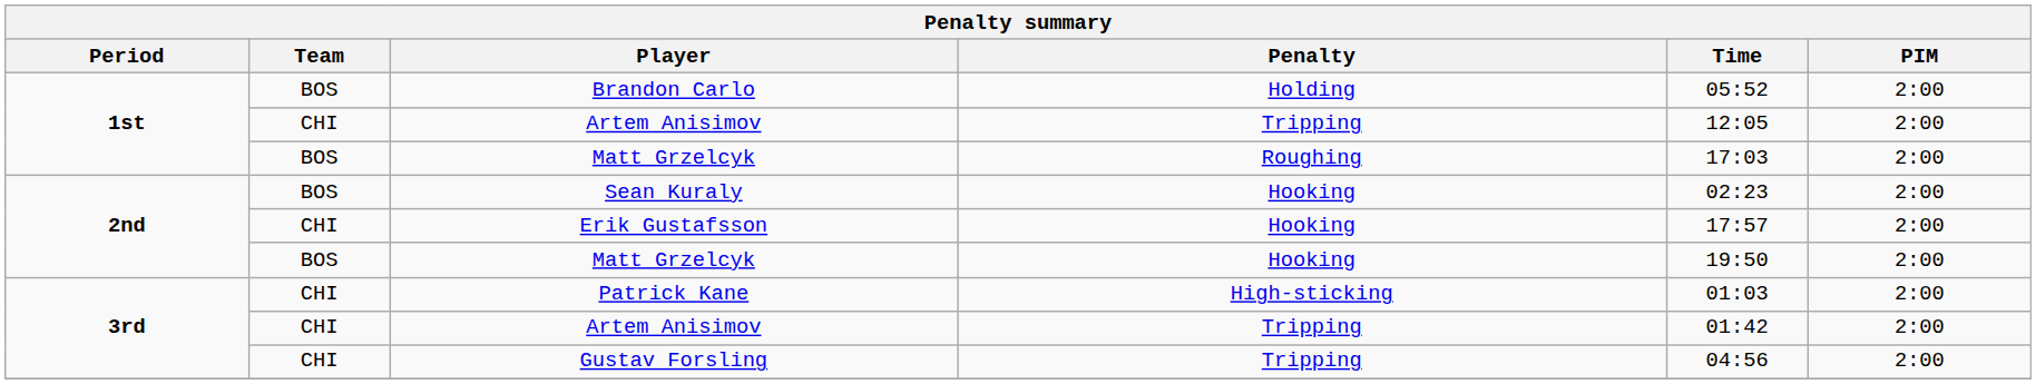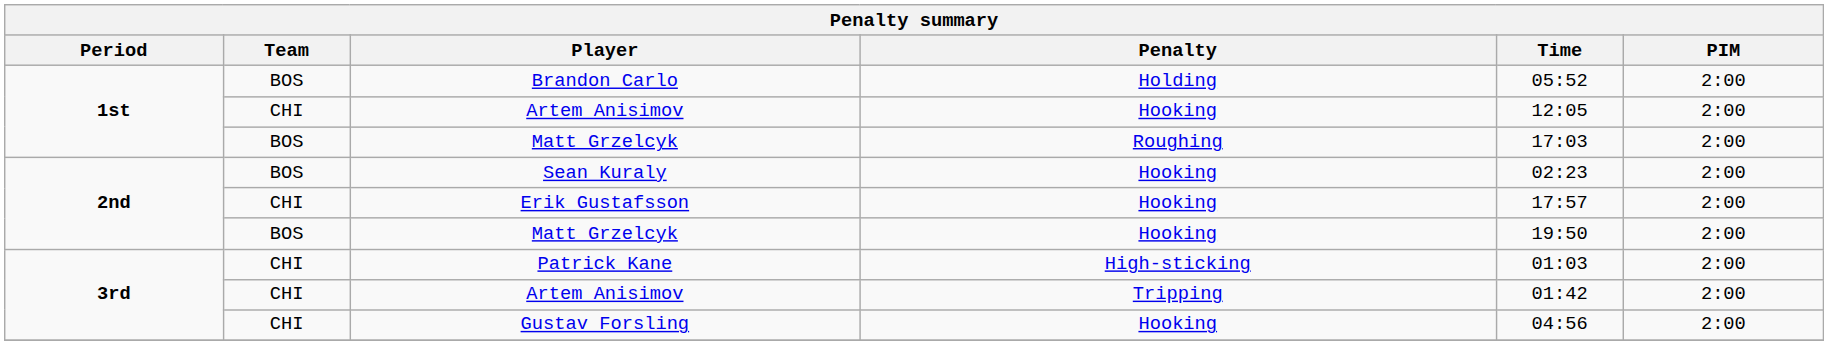 <table style="width:100%;" class="wikitable">
 <tr>
 <th colspan=6>Penalty summary</th>
 </tr>
 <tr>
 <th style="width:12%;">Period</th>
 <th style="width:7%;">Team</th>
 <th style="width:28%;">Player</th>
 <th style="width:35%;">Penalty</th>
 <th style="width:7%;">Time</th>
 <th style="width:11%;">PIM</th>
 </tr>
 <tr>
 <td style="text-align:center;" rowspan="3"><strong>1st</strong></td>
 <td align=center>BOS</td>
 <td align=center><a href='#'>Brandon Carlo</a></td>
 <td align=center><a href='#'>Holding</a></td>
 <td align=center>05:52</td>
 <td align=center>2:00</td>
 </tr>
 <tr>
 <td align=center>CHI</td>
 <td align=center><a href='#'>Artem Anisimov</a></td>
-<td align=center><a href='#'>Tripping</a></td>
+<td align=center><a href='#'>Hooking</a></td>
 <td align=center>12:05</td>
 <td align=center>2:00</td>
 </tr>
 <tr>
 <td align=center>BOS</td>
 <td align=center><a href='#'>Matt Grzelcyk</a></td>
 <td align=center><a href='#'>Roughing</a></td>
 <td align=center>17:03</td>
 <td align=center>2:00</td>
 </tr>
 <tr>
 <td style="text-align:center;" rowspan="3"><strong>2nd</strong></td>
 <td align=center>BOS</td>
 <td align=center><a href='#'>Sean Kuraly</a></td>
 <td align=center><a href='#'>Hooking</a></td>
 <td align=center>02:23</td>
 <td align=center>2:00</td>
 </tr>
 <tr>
 <td align=center>CHI</td>
 <td align=center><a href='#'>Erik Gustafsson</a></td>
 <td align=center><a href='#'>Hooking</a></td>
 <td align=center>17:57</td>
 <td align=center>2:00</td>
 </tr>
 <tr>
 <td align=center>BOS</td>
 <td align=center><a href='#'>Matt Grzelcyk</a></td>
 <td align=center><a href='#'>Hooking</a></td>
 <td align=center>19:50</td>
 <td align=center>2:00</td>
 </tr>
 <tr>
 <td style="text-align:center;" rowspan="3"><strong>3rd</strong></td>
 <td align=center>CHI</td>
 <td align=center><a href='#'>Patrick Kane</a></td>
 <td align=center><a href='#'>High-sticking</a></td>
 <td align=center>01:03</td>
 <td align=center>2:00</td>
 </tr>
 <tr>
 <td align=center>CHI</td>
 <td align=center><a href='#'>Artem Anisimov</a></td>
 <td align=center><a href='#'>Tripping</a></td>
 <td align=center>01:42</td>
 <td align=center>2:00</td>
 </tr>
 <tr>
 <td align=center>CHI</td>
 <td align=center><a href='#'>Gustav Forsling</a></td>
-<td align=center><a href='#'>Tripping</a></td>
+<td align=center><a href='#'>Hooking</a></td>
 <td align=center>04:56</td>
 <td align=center>2:00</td>
 </tr>
 <tr>
 </tr>
 </table>
